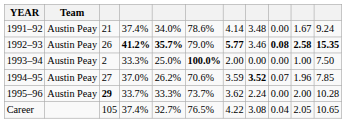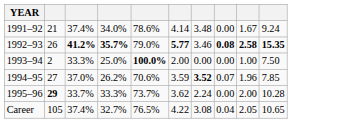 <table class="wikitable">
 <tr>
 <th>YEAR</th>
-<th>Team</th>
 <th scope="col"></th>
 <th scope="col"></th>
 <th scope="col"></th>
 <th scope="col"></th>
 <th scope="col"></th>
 <th scope="col"></th>
 <th scope="col"></th>
 <th scope="col"></th>
 <th scope="col"></th>
 </tr>
 <tr>
 <td>1991–92</td>
-<td>Austin Peay</td>
 <td>21</td>
 <td>37.4%</td>
 <td>34.0%</td>
 <td>78.6%</td>
 <td>4.14</td>
 <td>3.48</td>
 <td>0.00</td>
 <td>1.67</td>
 <td>9.24</td>
 </tr>
 <tr>
 <td>1992–93</td>
-<td>Austin Peay</td>
 <td>26</td>
 <td><strong>41.2%</strong></td>
 <td><strong>35.7%</strong></td>
 <td>79.0%</td>
 <td><strong>5.77</strong></td>
 <td>3.46</td>
 <td><strong>0.08</strong></td>
 <td><strong>2.58</strong></td>
 <td><strong>15.35</strong></td>
 </tr>
 <tr>
 <td>1993–94</td>
-<td>Austin Peay</td>
 <td>2</td>
 <td>33.3%</td>
 <td>25.0%</td>
 <td><strong>100.0%</strong></td>
 <td>2.00</td>
 <td>0.00</td>
 <td>0.00</td>
 <td>1.00</td>
 <td>7.50</td>
 </tr>
 <tr>
 <td>1994–95</td>
-<td>Austin Peay</td>
 <td>27</td>
 <td>37.0%</td>
 <td>26.2%</td>
 <td>70.6%</td>
 <td>3.59</td>
 <td><strong>3.52</strong></td>
 <td>0.07</td>
 <td>1.96</td>
 <td>7.85</td>
 </tr>
 <tr>
 <td>1995–96</td>
-<td>Austin Peay</td>
 <td><strong>29</strong></td>
 <td>33.7%</td>
 <td>33.3%</td>
 <td>73.7%</td>
 <td>3.62</td>
 <td>2.24</td>
 <td>0.00</td>
 <td>2.00</td>
 <td>10.28</td>
 </tr>
 <tr>
 <td>Career</td>
-<td></td>
 <td>105</td>
 <td>37.4%</td>
 <td>32.7%</td>
 <td>76.5%</td>
 <td>4.22</td>
 <td>3.08</td>
 <td>0.04</td>
 <td>2.05</td>
 <td>10.65</td>
 </tr>
 </table>
